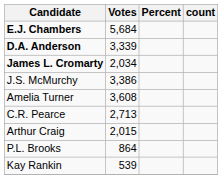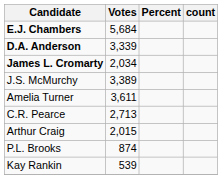 <table class="wikitable">
 <tr>
 <th>Candidate</th>
 <th>Votes</th>
 <th>Percent</th>
 <th>count</th>
 </tr>
 <tr>
 <td style="font-weight:bold;">E.J. Chambers</td>
 <td style="text-align:right;">5,684</td>
 <td style="text-align:right;"></td>
 <td style="text-align:right;"></td>
 </tr>
 <tr>
 <td style="font-weight:bold;">D.A. Anderson</td>
 <td style="text-align:right;">3,339</td>
 <td style="text-align:right;"></td>
 <td style="text-align:right;"></td>
 </tr>
 <tr>
 <td style="font-weight:bold;">James L. Cromarty</td>
 <td style="text-align:right;">2,034</td>
 <td style="text-align:right;"></td>
 <td style="text-align:right;"></td>
 </tr>
 <tr>
 <td>J.S. McMurchy</td>
-<td style="text-align:right;">3,386</td>
+<td style="text-align:right;">3,389</td>
 <td style="text-align:right;"></td>
 <td style="text-align:right;"></td>
 </tr>
 <tr>
 <td>Amelia Turner</td>
-<td style="text-align:right;">3,608</td>
+<td style="text-align:right;">3,611</td>
 <td style="text-align:right;"></td>
 <td style="text-align:right;"></td>
 </tr>
 <tr>
 <td>C.R. Pearce</td>
 <td style="text-align:right;">2,713</td>
 <td style="text-align:right;"></td>
 <td style="text-align:right;"></td>
 </tr>
 <tr>
 <td>Arthur Craig</td>
 <td style="text-align:right;">2,015</td>
 <td style="text-align:right;"></td>
 <td style="text-align:right;"></td>
 </tr>
 <tr>
 <td>P.L. Brooks</td>
-<td style="text-align:right;">864</td>
+<td style="text-align:right;">874</td>
 <td style="text-align:right;"></td>
 <td style="text-align:right;"></td>
 </tr>
 <tr>
 <td>Kay Rankin</td>
 <td style="text-align:right;">539</td>
 <td style="text-align:right;"></td>
 <td style="text-align:right;"></td>
 </tr>
 <tr>
 </tr>
 </table>
